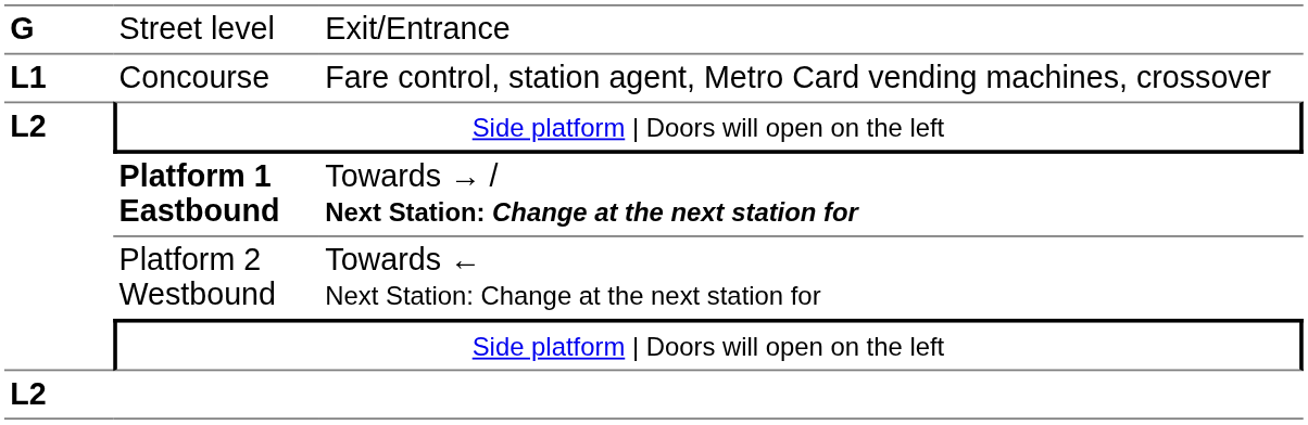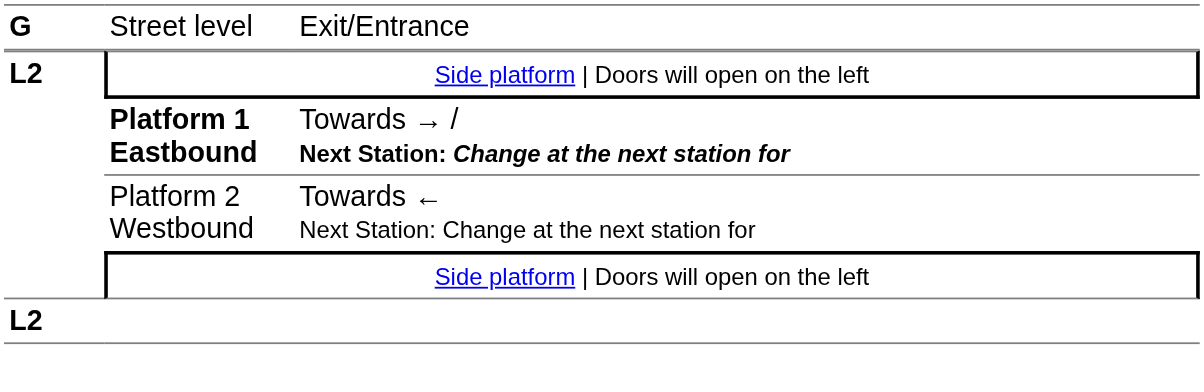 <table border=0 cellspacing=0 cellpadding=3>
 <tr>
 <td style="border-bottom:solid 1px grey;border-top:solid 1px grey;" width=50 valign=top><strong>G</strong></td>
 <td style="border-top:solid 1px grey;border-bottom:solid 1px grey;" width=100 valign=top>Street level</td>
 <td style="border-top:solid 1px grey;border-bottom:solid 1px grey;" width=500 valign=top>Exit/Entrance</td>
-</tr>
-<tr>
-<td valign=top><strong>L1</strong></td>
-<td valign=top>Concourse</td>
-<td valign=top>Fare control, station agent, Metro Card vending machines, crossover</td>
 </tr>
 <tr>
 <td style="border-top:solid 1px grey;border-bottom:solid 1px grey;" width=50 rowspan=4 valign=top><strong>L2</strong></td>
 <td style="border-top:solid 1px grey;border-right:solid 2px black;border-left:solid 2px black;border-bottom:solid 2px black;text-align:center;" colspan=2><small><a href='#'>Side platform</a> | Doors will open on the left </small></td>
 </tr>
 <tr>
 <td style="border-bottom:solid 1px grey;" width=100><span><strong>Platform 1</strong><br><strong>Eastbound</strong></span></td>
 <td style="border-bottom:solid 1px grey;" width=500>Towards →  / <br><small><strong>Next Station:</strong> </small> <small><strong><em>Change at the next station for <strong><em></small></td>
 </tr>
 <tr>
 <td><span></strong>Platform 2<strong><br></strong>Westbound<strong></span></td>
 <td><span></span>Towards ← <br><small></strong>Next Station:<strong> </small> <small></em></strong>Change at the next station for </strong></em></small></td>
 </tr>
 <tr>
 <td style="border-top:solid 2px black;border-right:solid 2px black;border-left:solid 2px black;border-bottom:solid 1px grey;text-align:center;" colspan=2><small><a href='#'>Side platform</a> | Doors will open on the left </small></td>
 </tr>
 <tr>
 <td style="border-bottom:solid 1px grey;" width=50 rowspan=2 valign=top><strong>L2</strong></td>
 <td style="border-bottom:solid 1px grey;" width=100></td>
 <td style="border-bottom:solid 1px grey;" width=500></td>
 </tr>
 <tr>
 </tr>
 </table>
